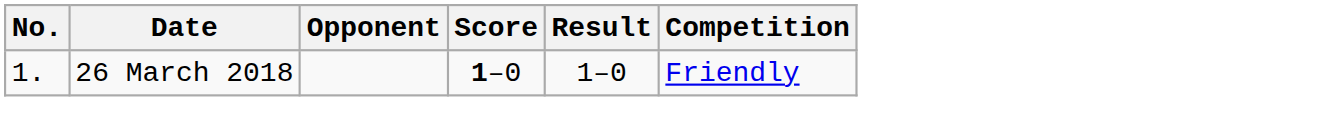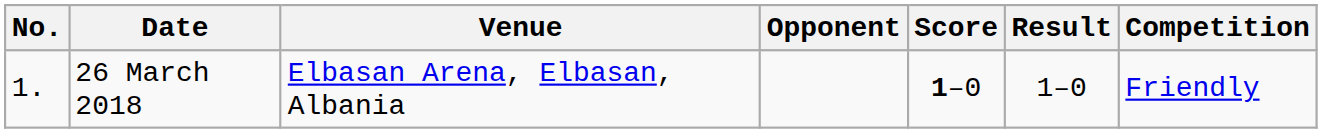 <table class="wikitable" style="font-size:100%;">
 <tr>
 <th>No.</th>
 <th>Date</th>
+<th>Venue</th>
 <th>Opponent</th>
 <th>Score</th>
 <th>Result</th>
 <th>Competition</th>
 </tr>
 <tr>
 <td>1.</td>
 <td>26 March 2018</td>
+<td><a href='#'>Elbasan Arena</a>, <a href='#'>Elbasan</a>, Albania</td>
 <td></td>
 <td align=center><strong>1</strong>–0</td>
 <td align=center>1–0</td>
 <td><a href='#'>Friendly</a></td>
 </tr>
 </table>
